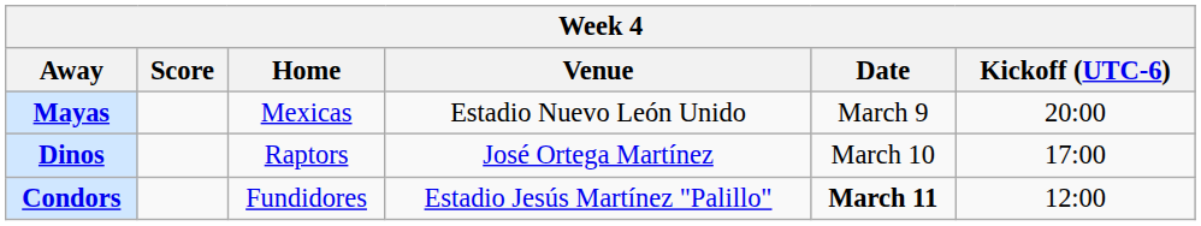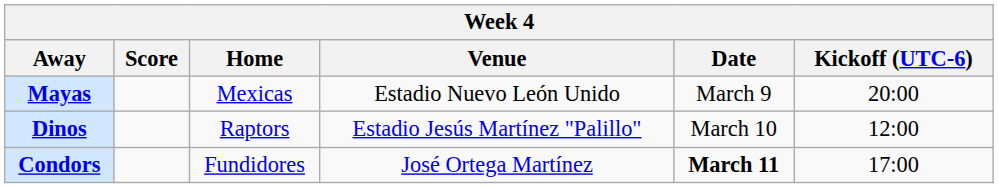 <table class="wikitable mw-collapsible mw-collapsed" style="width:80%;">
 <tr>
 <th colspan="8">Week 4</th>
 </tr>
 <tr>
 <th>Away</th>
 <th>Score</th>
 <th>Home</th>
 <th>Venue</th>
 <th>Date</th>
 <th>Kickoff (<a href='#'>UTC-6</a>)</th>
 </tr>
 <tr align="center">
 <td bgcolor="#D0E7FF"><strong><a href='#'>Mayas</a></strong></td>
 <td></td>
 <td><a href='#'>Mexicas</a></td>
 <td>Estadio Nuevo León Unido</td>
 <td>March 9</td>
 <td>20:00</td>
 </tr>
 <tr align="center">
 <td bgcolor="#D0E7FF"><strong><a href='#'>Dinos</a></strong></td>
 <td></td>
 <td><a href='#'>Raptors</a></td>
-<td><a href='#'>José Ortega Martínez</a></td>
+<td><a href='#'>Estadio Jesús Martínez "Palillo"</a></td>
 <td>March 10</td>
-<td>17:00</td>
+<td>12:00</td>
 </tr>
 <tr align="center">
 <td bgcolor="#D0E7FF"><strong><a href='#'>Condors</a></strong></td>
 <td></td>
 <td><a href='#'>Fundidores</a></td>
-<td><a href='#'>Estadio Jesús Martínez "Palillo"</a></td>
+<td><a href='#'>José Ortega Martínez</a></td>
 <td><strong>March 11</strong></td>
-<td>12:00</td>
+<td>17:00</td>
 </tr>
 </table>
